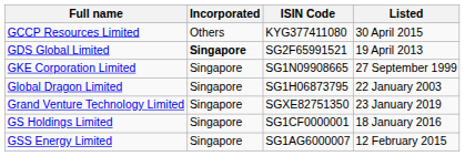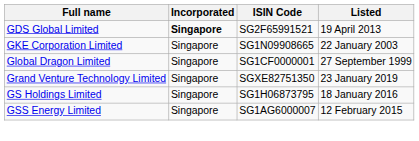 <table class="wikitable">
 <tr>
 <th>Full name</th>
 <th>Incorporated</th>
 <th>ISIN Code</th>
 <th>Listed</th>
-</tr>
-<tr>
-<td><a href='#'>GCCP Resources Limited</a></td>
-<td>Others</td>
-<td>KYG377411080</td>
-<td>30 April 2015</td>
 </tr>
 <tr>
 <td><a href='#'>GDS Global Limited</a></td>
 <td><strong>Singapore</strong></td>
 <td>SG2F65991521</td>
 <td>19 April 2013</td>
 </tr>
 <tr>
 <td><a href='#'>GKE Corporation Limited</a></td>
 <td>Singapore</td>
 <td>SG1N09908665</td>
-<td>27 September 1999</td>
+<td>22 January 2003</td>
 </tr>
 <tr>
 <td><a href='#'>Global Dragon Limited</a></td>
 <td>Singapore</td>
-<td>SG1H06873795</td>
-<td>22 January 2003</td>
+<td>SG1CF0000001</td>
+<td>27 September 1999</td>
 </tr>
 <tr>
 <td><a href='#'>Grand Venture Technology Limited</a></td>
 <td>Singapore</td>
 <td>SGXE82751350</td>
 <td>23 January 2019</td>
 </tr>
 <tr>
 <td><a href='#'>GS Holdings Limited</a></td>
 <td>Singapore</td>
-<td>SG1CF0000001</td>
+<td>SG1H06873795</td>
 <td>18 January 2016</td>
 </tr>
 <tr>
 <td><a href='#'>GSS Energy Limited</a></td>
 <td>Singapore</td>
 <td>SG1AG6000007</td>
 <td>12 February 2015</td>
 </tr>
 </table>
